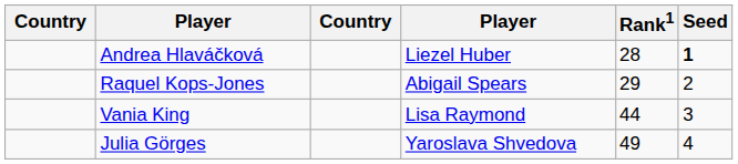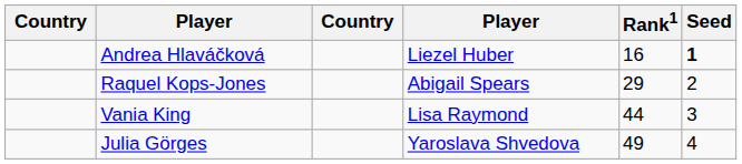 <table class="sortable wikitable">
 <tr>
 <th width="70">Country</th>
 <th width="175">Player</th>
 <th width="70">Country</th>
 <th width="175">Player</th>
 <th>Rank<sup>1</sup></th>
 <th>Seed</th>
 </tr>
 <tr>
 <td></td>
 <td><a href='#'>Andrea Hlaváčková</a></td>
 <td></td>
 <td><a href='#'>Liezel Huber</a></td>
-<td>28</td>
+<td>16</td>
 <td><strong>1</strong></td>
 </tr>
 <tr>
 <td></td>
 <td><a href='#'>Raquel Kops-Jones</a></td>
 <td></td>
 <td><a href='#'>Abigail Spears</a></td>
 <td>29</td>
 <td>2</td>
 </tr>
 <tr>
 <td></td>
 <td><a href='#'>Vania King</a></td>
 <td></td>
 <td><a href='#'>Lisa Raymond</a></td>
 <td>44</td>
 <td>3</td>
 </tr>
 <tr>
 <td></td>
 <td><a href='#'>Julia Görges</a></td>
 <td></td>
 <td><a href='#'>Yaroslava Shvedova</a></td>
 <td>49</td>
 <td>4</td>
 </tr>
 </table>
